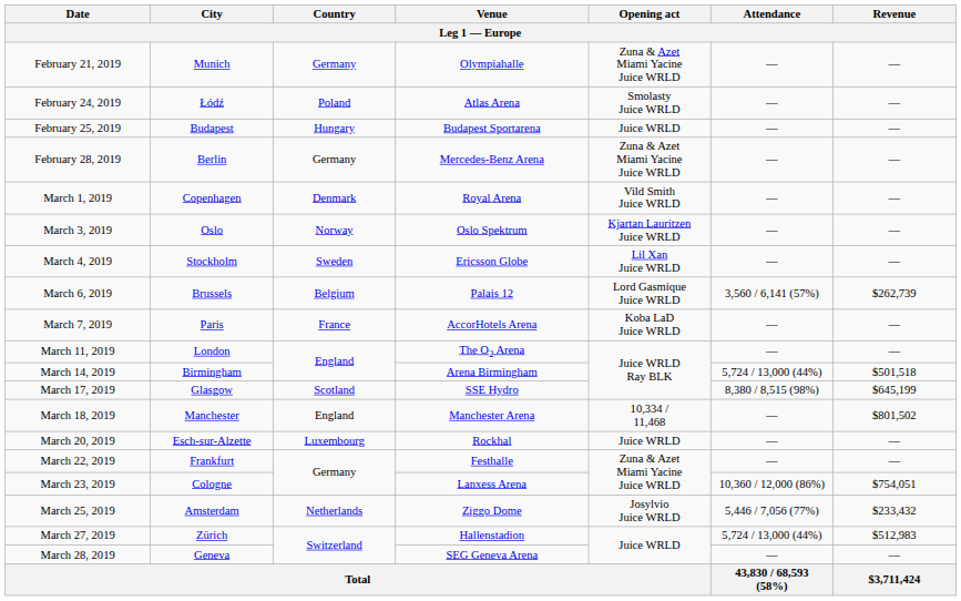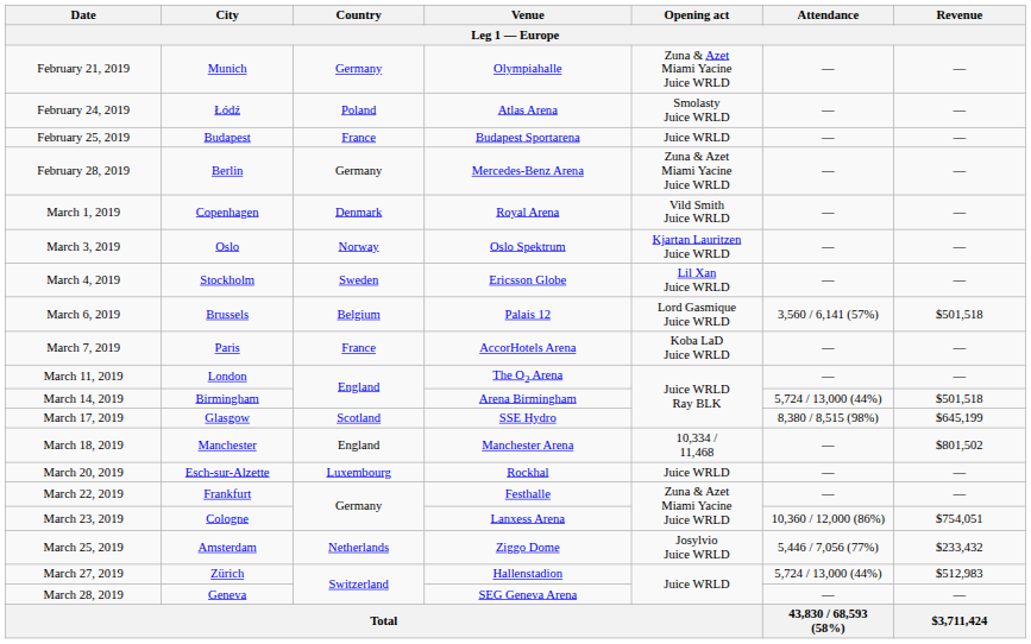 <table class="wikitable" style="text-align:center;">
 <tr>
 <th scope="col" style="width:12em;">Date</th>
 <th scope="col" style="width:10em;">City</th>
 <th scope="col" style="width:10em;">Country</th>
 <th scope="col" style="width:16em;">Venue</th>
 <th scope="col" style="width:10em;">Opening act</th>
 <th scope="col" style="width:10em;">Attendance</th>
 <th scope="col" style="width:10em;">Revenue</th>
 </tr>
 <tr>
 <th colspan="7">Leg 1 — Europe</th>
 </tr>
 <tr>
 <td>February 21, 2019</td>
 <td><a href='#'>Munich</a></td>
 <td><a href='#'>Germany</a></td>
 <td><a href='#'>Olympiahalle</a></td>
 <td>Zuna & <a href='#'>Azet</a><br>Miami Yacine<br>Juice WRLD</td>
 <td>—</td>
 <td>—</td>
 </tr>
 <tr>
 <td>February 24, 2019</td>
 <td><a href='#'>Łódź</a></td>
 <td><a href='#'>Poland</a></td>
 <td><a href='#'>Atlas Arena</a></td>
 <td>Smolasty<br>Juice WRLD</td>
 <td>—</td>
 <td>—</td>
 </tr>
 <tr>
 <td>February 25, 2019</td>
 <td><a href='#'>Budapest</a></td>
-<td><a href='#'>Hungary</a></td>
+<td><a href='#'>France</a></td>
 <td><a href='#'>Budapest Sportarena</a></td>
 <td>Juice WRLD</td>
 <td>—</td>
 <td>—</td>
 </tr>
 <tr>
 <td>February 28, 2019</td>
 <td><a href='#'>Berlin</a></td>
 <td>Germany</td>
 <td><a href='#'>Mercedes-Benz Arena</a></td>
 <td>Zuna & Azet<br>Miami Yacine<br>Juice WRLD</td>
 <td>—</td>
 <td>—</td>
 </tr>
 <tr>
 <td>March 1, 2019</td>
 <td><a href='#'>Copenhagen</a></td>
 <td><a href='#'>Denmark</a></td>
 <td><a href='#'>Royal Arena</a></td>
 <td>Vild Smith<br>Juice WRLD</td>
 <td>—</td>
 <td>—</td>
 </tr>
 <tr>
 <td>March 3, 2019</td>
 <td><a href='#'>Oslo</a></td>
 <td><a href='#'>Norway</a></td>
 <td><a href='#'>Oslo Spektrum</a></td>
 <td><a href='#'>Kjartan Lauritzen</a><br>Juice WRLD</td>
 <td>—</td>
 <td>—</td>
 </tr>
 <tr>
 <td>March 4, 2019</td>
 <td><a href='#'>Stockholm</a></td>
 <td><a href='#'>Sweden</a></td>
 <td><a href='#'>Ericsson Globe</a></td>
 <td><a href='#'>Lil Xan</a><br>Juice WRLD</td>
 <td>—</td>
 <td>—</td>
 </tr>
 <tr>
 <td>March 6, 2019</td>
 <td><a href='#'>Brussels</a></td>
 <td><a href='#'>Belgium</a></td>
 <td><a href='#'>Palais 12</a></td>
 <td>Lord Gasmique<br>Juice WRLD</td>
 <td>3,560 / 6,141 (57%)</td>
-<td>$262,739</td>
+<td>$501,518</td>
 </tr>
 <tr>
 <td>March 7, 2019</td>
 <td><a href='#'>Paris</a></td>
 <td><a href='#'>France</a></td>
 <td><a href='#'>AccorHotels Arena</a></td>
 <td>Koba LaD<br>Juice WRLD</td>
 <td>—</td>
 <td>—</td>
 </tr>
 <tr>
 <td>March 11, 2019</td>
 <td><a href='#'>London</a></td>
 <td rowspan="2"><a href='#'>England</a></td>
 <td><a href='#'>The O<sub>2</sub> Arena</a></td>
 <td rowspan="3">Juice WRLD<br>Ray BLK</td>
 <td>—</td>
 <td>—</td>
 </tr>
 <tr>
 <td>March 14, 2019</td>
 <td><a href='#'>Birmingham</a></td>
 <td><a href='#'>Arena Birmingham</a></td>
 <td>5,724 / 13,000 (44%)</td>
 <td>$501,518</td>
 </tr>
 <tr>
 <td>March 17, 2019</td>
 <td><a href='#'>Glasgow</a></td>
 <td><a href='#'>Scotland</a></td>
 <td><a href='#'>SSE Hydro</a></td>
 <td>8,380 / 8,515 (98%)</td>
 <td>$645,199</td>
 </tr>
 <tr>
 <td>March 18, 2019</td>
 <td><a href='#'>Manchester</a></td>
 <td>England</td>
 <td><a href='#'>Manchester Arena</a></td>
 <td>10,334 /<br>11,468</td>
 <td>—</td>
 <td>$801,502</td>
 </tr>
 <tr>
 <td>March 20, 2019</td>
 <td><a href='#'>Esch-sur-Alzette</a></td>
 <td><a href='#'>Luxembourg</a></td>
 <td><a href='#'>Rockhal</a></td>
 <td>Juice WRLD</td>
 <td>—</td>
 <td>—</td>
 </tr>
 <tr>
 <td>March 22, 2019</td>
 <td><a href='#'>Frankfurt</a></td>
 <td rowspan="2">Germany</td>
 <td><a href='#'>Festhalle</a></td>
 <td rowspan= "2">Zuna & Azet<br>Miami Yacine<br>Juice WRLD</td>
 <td>—</td>
 <td>—</td>
 </tr>
 <tr>
 <td>March 23, 2019</td>
 <td><a href='#'>Cologne</a></td>
 <td><a href='#'>Lanxess Arena</a></td>
 <td>10,360 / 12,000 (86%)</td>
 <td>$754,051</td>
 </tr>
 <tr>
 <td>March 25, 2019</td>
 <td><a href='#'>Amsterdam</a></td>
 <td><a href='#'>Netherlands</a></td>
 <td><a href='#'>Ziggo Dome</a></td>
 <td>Josylvio<br>Juice WRLD</td>
 <td>5,446 / 7,056 (77%)</td>
 <td>$233,432</td>
 </tr>
 <tr>
 <td>March 27, 2019</td>
 <td><a href='#'>Zürich</a></td>
 <td rowspan="2"><a href='#'>Switzerland</a></td>
 <td><a href='#'>Hallenstadion</a></td>
 <td rowspan="2">Juice WRLD</td>
 <td>5,724 / 13,000 (44%)</td>
 <td>$512,983</td>
 </tr>
 <tr>
 <td>March 28, 2019</td>
 <td><a href='#'>Geneva</a></td>
 <td><a href='#'>SEG Geneva Arena</a></td>
 <td>—</td>
 <td>—</td>
 </tr>
 <tr>
 <th colspan="5">Total</th>
 <th>43,830 / 68,593<br>(58%)</th>
 <th>$3,711,424</th>
 </tr>
 </table>
